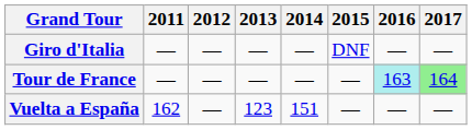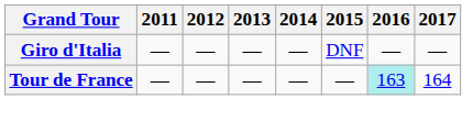 <table class="wikitable plainrowheaders">
 <tr>
 <th scope="col"><a href='#'>Grand Tour</a></th>
 <th scope="col">2011</th>
 <th scope="col">2012</th>
 <th scope="col">2013</th>
 <th scope="col">2014</th>
 <th scope="col">2015</th>
 <th scope="col">2016</th>
 <th scope="col">2017</th>
 </tr>
 <tr style="text-align:center;">
 <th scope="row"> <a href='#'>Giro d'Italia</a></th>
 <td>—</td>
 <td>—</td>
 <td>—</td>
 <td>—</td>
 <td><a href='#'>DNF</a></td>
 <td>—</td>
 <td>—</td>
 </tr>
 <tr style="text-align:center;">
 <th scope="row"> <a href='#'>Tour de France</a></th>
 <td>—</td>
 <td>—</td>
 <td>—</td>
 <td>—</td>
 <td>—</td>
 <td style="background: paleturquoise;"><a href='#'>163</a></td>
-<td style="background: lightgreen;"><a href='#'>164</a></td>
-</tr>
-<tr style="text-align:center;">
-<th scope="row"> <a href='#'>Vuelta a España</a></th>
-<td><a href='#'>162</a></td>
-<td>—</td>
-<td><a href='#'>123</a></td>
-<td><a href='#'>151</a></td>
-<td>—</td>
-<td>—</td>
-<td>—</td>
+<td><a href='#'>164</a></td>
 </tr>
 </table>
